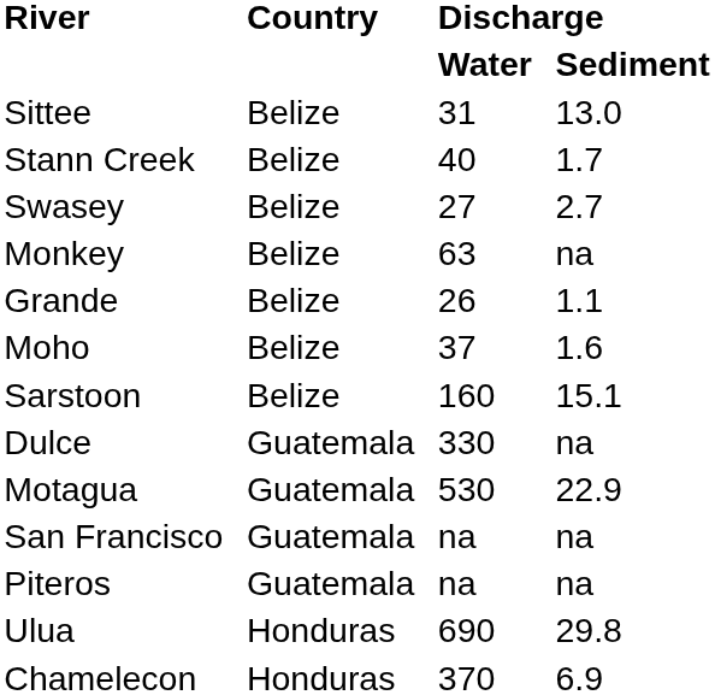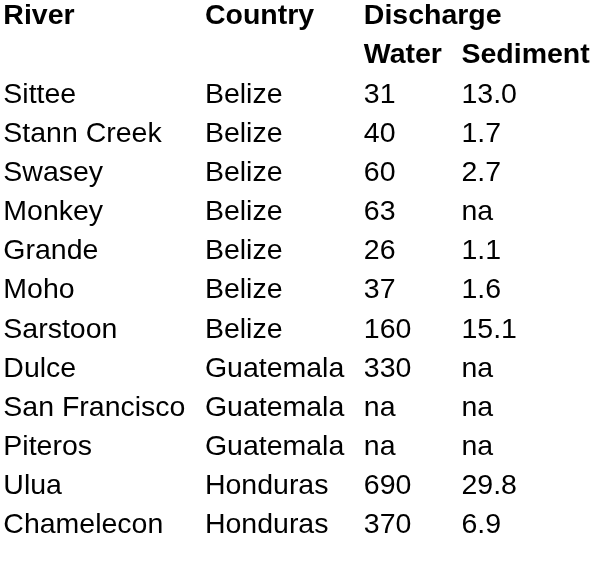 <table>
 <tr>
 <th style="text-align: left;">River</th>
 <th style="text-align: left; padding-left: .5em;">Country</th>
 <th style="text-align: left;padding-left: .5em;" colspan=2>Discharge </th>
 </tr>
 <tr>
 <th style="text-align: left;"></th>
 <th style="text-align: left; padding-left: .5em;"></th>
 <th style="text-align: left;padding-left: .5em;">Water</th>
 <th style="text-align: left;padding-left: .5em;">Sediment</th>
 </tr>
 <tr>
 <td>Sittee</td>
 <td style="padding-left: .5em;">Belize</td>
 <td style="padding-left: .5em;">31</td>
 <td style="padding-left: .5em;">13.0</td>
 </tr>
 <tr>
 <td>Stann Creek</td>
 <td style="padding-left: .5em;">Belize</td>
 <td style="padding-left: .5em;">40</td>
 <td style="padding-left: .5em;">1.7</td>
 </tr>
 <tr>
 <td>Swasey</td>
 <td style="padding-left: .5em;">Belize</td>
-<td style="padding-left: .5em;">27</td>
+<td style="padding-left: .5em;">60</td>
 <td style="padding-left: .5em;">2.7</td>
 </tr>
 <tr>
 <td>Monkey</td>
 <td style="padding-left: .5em;">Belize</td>
 <td style="padding-left: .5em;">63</td>
 <td style="padding-left: .5em;">na</td>
 </tr>
 <tr>
 <td>Grande</td>
 <td style="padding-left: .5em;">Belize</td>
 <td style="padding-left: .5em;">26</td>
 <td style="padding-left: .5em;">1.1</td>
 </tr>
 <tr>
 <td>Moho</td>
 <td style="padding-left: .5em;">Belize</td>
 <td style="padding-left: .5em;">37</td>
 <td style="padding-left: .5em;">1.6</td>
 </tr>
 <tr>
 <td>Sarstoon</td>
 <td style="padding-left: .5em;">Belize</td>
 <td style="padding-left: .5em;">160</td>
 <td style="padding-left: .5em;">15.1</td>
 </tr>
 <tr>
 <td>Dulce</td>
 <td style="padding-left: .5em;">Guatemala</td>
 <td style="padding-left: .5em;">330</td>
 <td style="padding-left: .5em;">na</td>
 </tr>
 <tr>
-<td>Motagua</td>
-<td style="padding-left: .5em;">Guatemala</td>
-<td style="padding-left: .5em;">530</td>
-<td style="padding-left: .5em;">22.9</td>
-</tr>
-<tr>
 <td>San Francisco</td>
 <td style="padding-left: .5em;">Guatemala</td>
 <td style="padding-left: .5em;">na</td>
 <td style="padding-left: .5em;">na</td>
 </tr>
 <tr>
 <td>Piteros</td>
 <td style="padding-left: .5em;">Guatemala</td>
 <td style="padding-left: .5em;">na</td>
 <td style="padding-left: .5em;">na</td>
 </tr>
 <tr>
 <td>Ulua</td>
 <td style="padding-left: .5em;">Honduras</td>
 <td style="padding-left: .5em;">690</td>
 <td style="padding-left: .5em;">29.8</td>
 </tr>
 <tr>
 <td>Chamelecon</td>
 <td style="padding-left: .5em;">Honduras</td>
 <td style="padding-left: .5em;">370</td>
 <td style="padding-left: .5em;">6.9</td>
 </tr>
 </table>
